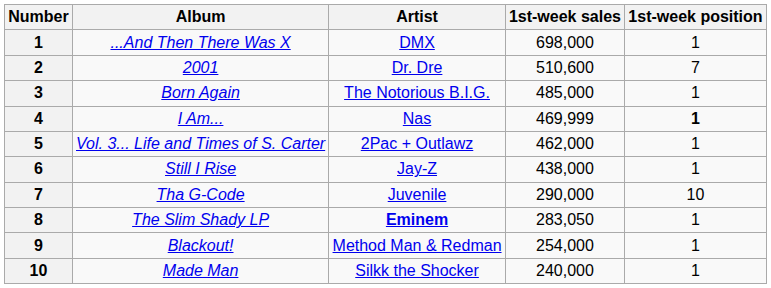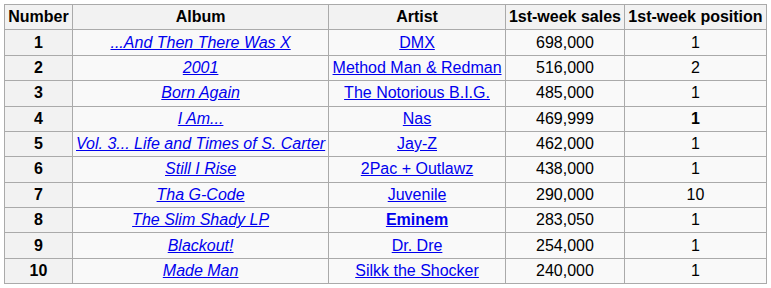 <table class="wikitable sortable" style="text-align:center;">
 <tr>
 <th scope="col">Number</th>
 <th scope="col">Album</th>
 <th scope="col">Artist</th>
 <th scope="col">1st-week sales</th>
 <th scope="col">1st-week position</th>
 </tr>
 <tr>
 <th scope="row">1</th>
 <td><em><a href='#'>...And Then There Was X</a></em></td>
 <td><a href='#'>DMX</a></td>
 <td>698,000</td>
 <td>1</td>
 </tr>
 <tr>
 <th scope="row">2</th>
 <td><em><a href='#'>2001</a></em></td>
-<td><a href='#'>Dr. Dre</a></td>
-<td>510,600</td>
-<td>7</td>
+<td><a href='#'>Method Man & Redman</a></td>
+<td>516,000</td>
+<td>2</td>
 </tr>
 <tr>
 <th scope="row">3</th>
 <td><em><a href='#'>Born Again</a></em></td>
 <td><a href='#'>The Notorious B.I.G.</a></td>
 <td>485,000</td>
 <td>1</td>
 </tr>
 <tr>
 <th scope="row">4</th>
 <td><em><a href='#'>I Am...</a></em></td>
 <td><a href='#'>Nas</a></td>
 <td>469,999</td>
 <td><strong>1</strong></td>
 </tr>
 <tr>
 <th scope="row">5</th>
 <td><em><a href='#'>Vol. 3... Life and Times of S. Carter</a></em></td>
-<td><a href='#'>2Pac + Outlawz</a></td>
+<td><a href='#'>Jay-Z</a></td>
 <td>462,000</td>
 <td>1</td>
 </tr>
 <tr>
 <th scope="row">6</th>
 <td><em><a href='#'>Still I Rise</a></em></td>
-<td><a href='#'>Jay-Z</a></td>
+<td><a href='#'>2Pac + Outlawz</a></td>
 <td>438,000</td>
 <td>1</td>
 </tr>
 <tr>
 <th scope="row">7</th>
 <td><em><a href='#'>Tha G-Code</a></em></td>
 <td><a href='#'>Juvenile</a></td>
 <td>290,000</td>
 <td>10</td>
 </tr>
 <tr>
 <th scope="row">8</th>
 <td><em><a href='#'>The Slim Shady LP</a></em></td>
 <td><strong><a href='#'>Eminem</a></strong></td>
 <td>283,050</td>
 <td>1</td>
 </tr>
 <tr>
 <th scope="row">9</th>
 <td><em><a href='#'>Blackout!</a></em></td>
-<td><a href='#'>Method Man & Redman</a></td>
+<td><a href='#'>Dr. Dre</a></td>
 <td>254,000</td>
 <td>1</td>
 </tr>
 <tr>
 <th scope="row">10</th>
 <td><em><a href='#'>Made Man</a></em></td>
 <td><a href='#'>Silkk the Shocker</a></td>
 <td>240,000</td>
 <td>1</td>
 </tr>
 <tr>
 </tr>
 </table>
